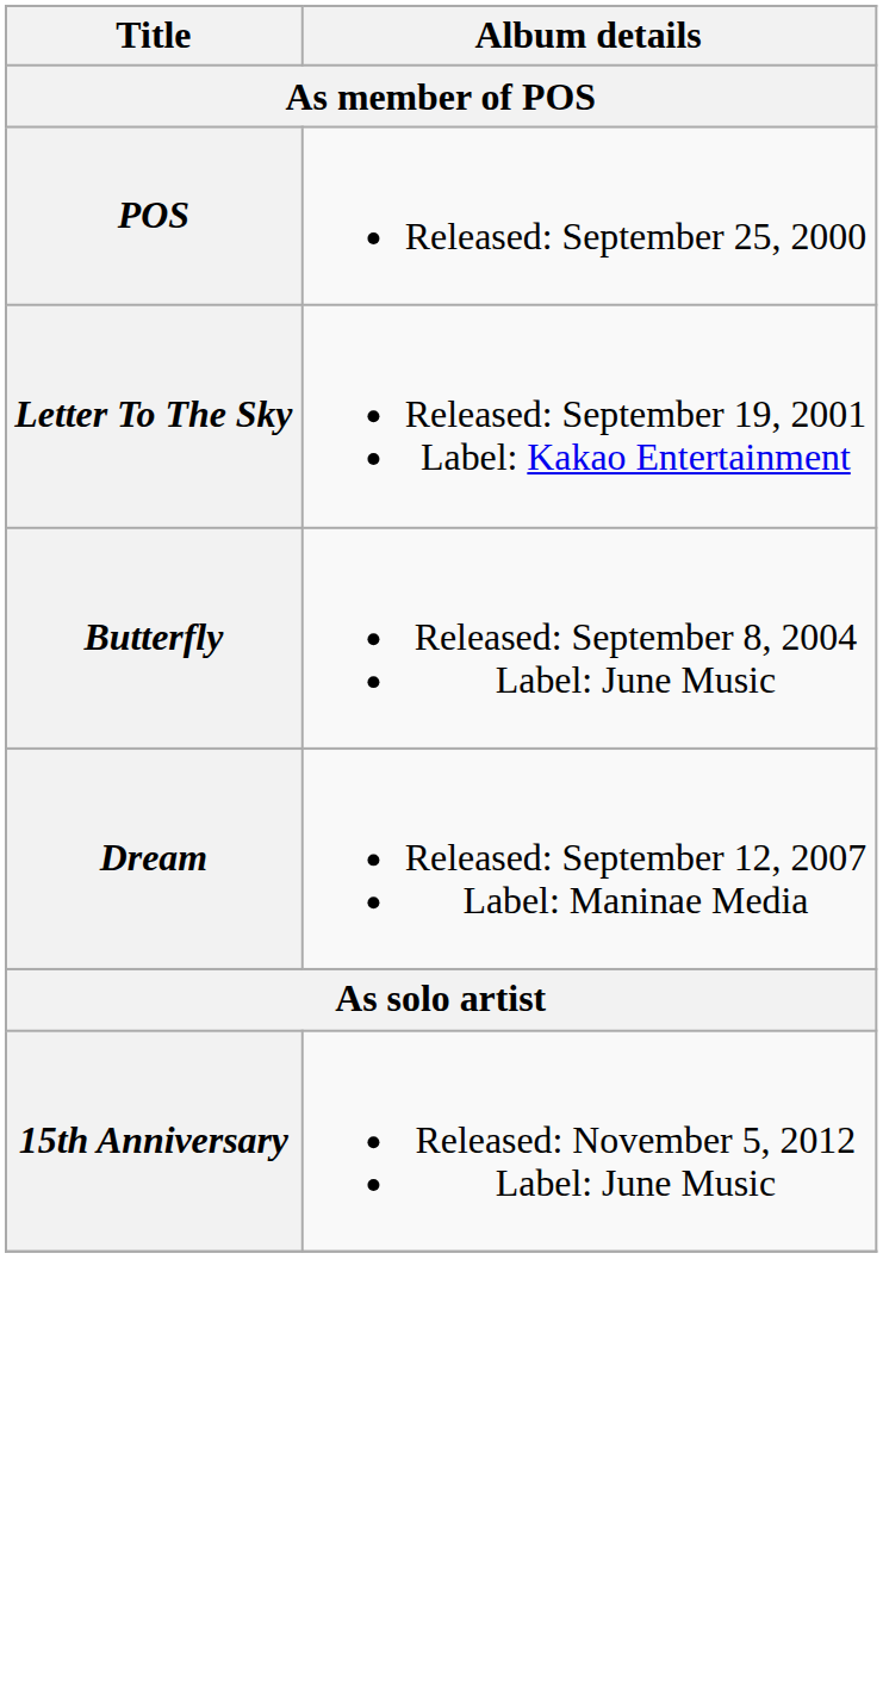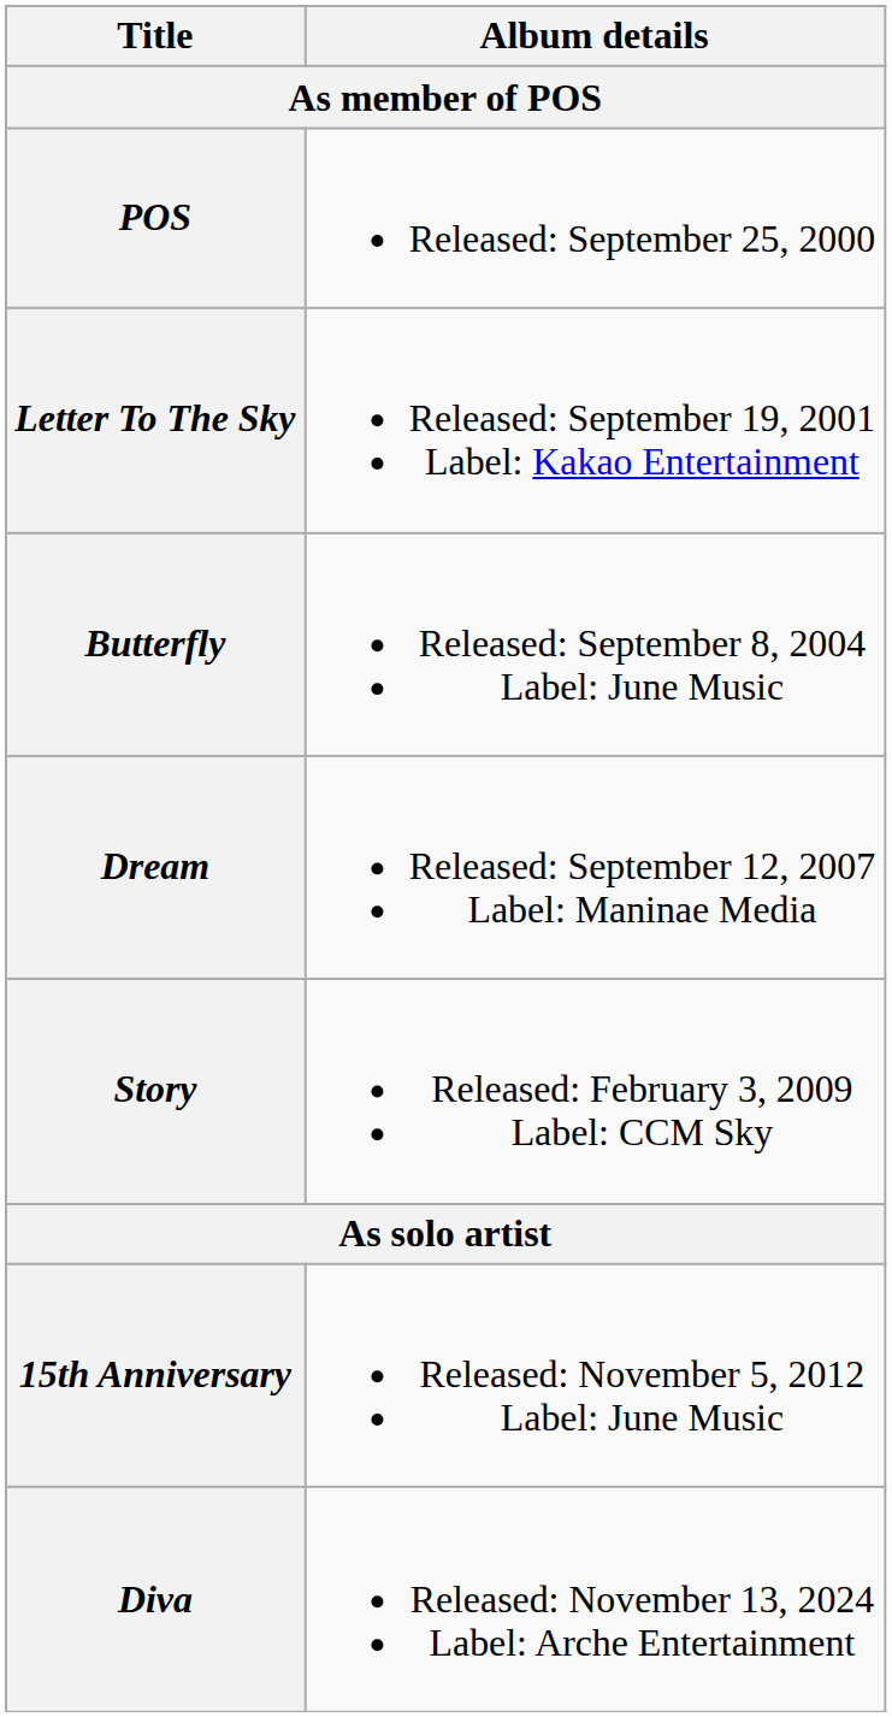 <table class="wikitable plainrowheaders" style="text-align:center;">
 <tr>
 <th rowspan="1" scope="col">Title</th>
 <th rowspan="1" scope="col">Album details</th>
 </tr>
 <tr>
 <th colspan="2">As member of POS</th>
 </tr>
 <tr>
 <th scope="row"><em>POS</em></th>
 <td><br><ul><li>Released: September 25, 2000</li></ul></td>
 </tr>
 <tr>
 <th scope="row"><em>Letter To The Sky</em></th>
 <td><br><ul><li>Released: September 19, 2001</li><li>Label: <a href='#'>Kakao Entertainment</a></li></ul></td>
 </tr>
 <tr>
 <th scope="row"><em>Butterfly</em></th>
 <td><br><ul><li>Released: September 8, 2004</li><li>Label: June Music</li></ul></td>
 </tr>
 <tr>
 <th scope="row"><em>Dream</em></th>
 <td><br><ul><li>Released: September 12, 2007</li><li>Label: Maninae Media</li></ul></td>
 </tr>
 <tr>
+<th scope="row"><em>Story</em></th>
+<td><br><ul><li>Released: February 3, 2009</li><li>Label: CCM Sky</li></ul></td>
+</tr>
+<tr>
 <th colspan="2">As solo artist</th>
 </tr>
 <tr>
 <th scope="row"><em>15th Anniversary</em></th>
 <td><br><ul><li>Released: November 5, 2012</li><li>Label: June Music</li></ul></td>
 </tr>
 <tr>
+<th scope="row"><em>Diva</em></th>
+<td><br><ul><li>Released: November 13, 2024</li><li>Label: Arche Entertainment</li></ul></td>
+</tr>
+<tr>
 </tr>
 </table>
